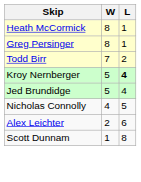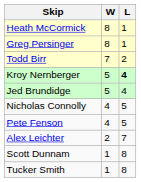 <table class=wikitable>
 <tr>
 <th width=150>Skip</th>
 <th width=20>W</th>
 <th width=20>L</th>
 </tr>
 <tr bgcolor=#ffffcc>
 <td> <a href='#'>Heath McCormick</a></td>
 <td>8</td>
 <td>1</td>
 </tr>
 <tr bgcolor=#ffffcc>
 <td> <a href='#'>Greg Persinger</a></td>
 <td>8</td>
 <td>1</td>
 </tr>
 <tr bgcolor=#ffffcc>
 <td> <a href='#'>Todd Birr</a></td>
 <td>7</td>
 <td>2</td>
 </tr>
 <tr bgcolor=#ccffcc>
 <td> Kroy Nernberger</td>
 <td>5</td>
 <td><strong>4</strong></td>
 </tr>
 <tr bgcolor=#ccffcc>
 <td> Jed Brundidge</td>
 <td>5</td>
 <td>4</td>
 </tr>
 <tr>
 <td> Nicholas Connolly</td>
 <td>4</td>
 <td>5</td>
 </tr>
 <tr>
+<td> <a href='#'>Pete Fenson</a></td>
+<td>4</td>
+<td>5</td>
+</tr>
+<tr>
 <td> <a href='#'>Alex Leichter</a></td>
 <td>2</td>
-<td>6</td>
+<td>7</td>
 </tr>
 <tr>
 <td> Scott Dunnam</td>
 <td>1</td>
 <td>8</td>
 </tr>
+<tr>
+<td> Tucker Smith</td>
+<td>1</td>
+<td>8</td>
+</tr>
 </table>
